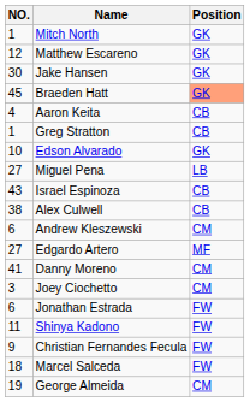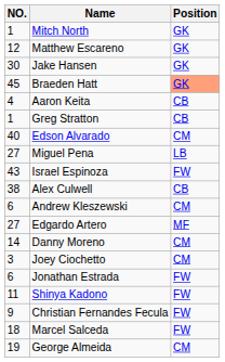 <table class="wikitable">
 <tr>
 <th>NO.</th>
 <th>Name</th>
 <th>Position</th>
 </tr>
 <tr>
 <td>1</td>
 <td><a href='#'>Mitch North</a></td>
 <td><a href='#'>GK</a></td>
 </tr>
 <tr>
 <td>12</td>
 <td>Matthew Escareno</td>
 <td><a href='#'>GK</a></td>
 </tr>
 <tr>
 <td>30</td>
 <td>Jake Hansen</td>
 <td><a href='#'>GK</a></td>
 </tr>
 <tr>
 <td>45</td>
 <td>Braeden Hatt</td>
 <td style="background: lightsalmon;"><a href='#'>GK</a></td>
 </tr>
 <tr>
 <td>4</td>
 <td>Aaron Keita</td>
 <td><a href='#'>CB</a></td>
 </tr>
 <tr>
 <td>1</td>
 <td>Greg Stratton</td>
 <td><a href='#'>CB</a></td>
 </tr>
 <tr>
-<td>10</td>
+<td>40</td>
 <td><a href='#'>Edson Alvarado</a></td>
-<td><a href='#'>GK</a></td>
+<td><a href='#'>CM</a></td>
 </tr>
 <tr>
 <td>27</td>
 <td>Miguel Pena</td>
 <td><a href='#'>LB</a></td>
 </tr>
 <tr>
 <td>43</td>
 <td>Israel Espinoza</td>
-<td><a href='#'>CB</a></td>
+<td><a href='#'>FW</a></td>
 </tr>
 <tr>
 <td>38</td>
 <td>Alex Culwell</td>
 <td><a href='#'>CB</a></td>
 </tr>
 <tr>
 <td>6</td>
 <td>Andrew Kleszewski</td>
 <td><a href='#'>CM</a></td>
 </tr>
 <tr>
 <td>27</td>
 <td>Edgardo Artero</td>
 <td><a href='#'>MF</a></td>
 </tr>
 <tr>
-<td>41</td>
+<td>14</td>
 <td>Danny Moreno</td>
 <td><a href='#'>CM</a></td>
 </tr>
 <tr>
 <td>3</td>
 <td>Joey Ciochetto</td>
 <td><a href='#'>CM</a></td>
 </tr>
 <tr>
 <td>6</td>
 <td>Jonathan Estrada</td>
 <td><a href='#'>FW</a></td>
 </tr>
 <tr>
 <td>11</td>
 <td><a href='#'>Shinya Kadono</a></td>
 <td><a href='#'>FW</a></td>
 </tr>
 <tr>
 <td>9</td>
 <td>Christian Fernandes Fecula</td>
 <td><a href='#'>FW</a></td>
 </tr>
 <tr>
 <td>18</td>
 <td>Marcel Salceda</td>
 <td><a href='#'>FW</a></td>
 </tr>
 <tr>
 <td>19</td>
 <td>George Almeida</td>
 <td><a href='#'>CM</a></td>
 </tr>
 </table>
